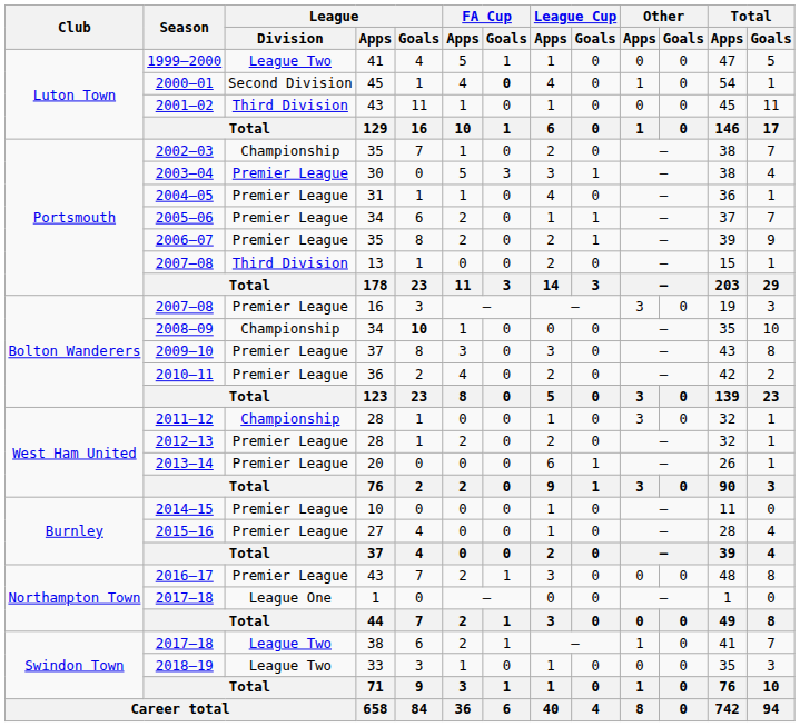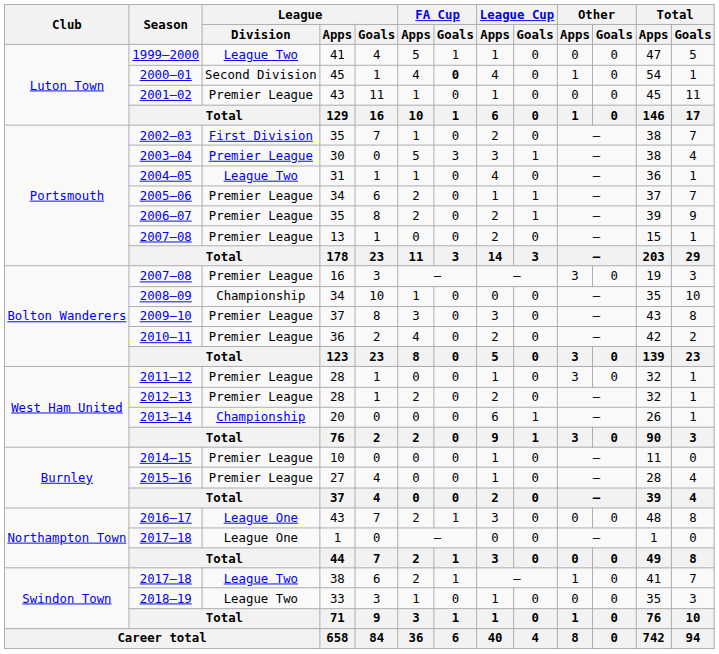 <table class=wikitable style=text-align:center>
 <tr>
 <th rowspan=2>Club</th>
 <th rowspan=2>Season</th>
 <th colspan=3>League</th>
 <th colspan=2><a href='#'>FA Cup</a></th>
 <th colspan=2><a href='#'>League Cup</a></th>
 <th colspan=2>Other</th>
 <th colspan=2>Total</th>
 </tr>
 <tr>
 <th>Division</th>
 <th>Apps</th>
 <th>Goals</th>
 <th>Apps</th>
 <th>Goals</th>
 <th>Apps</th>
 <th>Goals</th>
 <th>Apps</th>
 <th>Goals</th>
 <th>Apps</th>
 <th>Goals</th>
 </tr>
 <tr>
 <td rowspan=4><a href='#'>Luton Town</a></td>
 <td><a href='#'>1999–2000</a></td>
 <td><a href='#'>League Two</a></td>
 <td>41</td>
 <td>4</td>
 <td>5</td>
 <td>1</td>
 <td>1</td>
 <td>0</td>
 <td>0</td>
 <td>0</td>
 <td>47</td>
 <td>5</td>
 </tr>
 <tr>
 <td><a href='#'>2000–01</a></td>
 <td>Second Division</td>
 <td>45</td>
 <td>1</td>
 <td>4</td>
 <td><strong>0</strong></td>
 <td>4</td>
 <td>0</td>
 <td>1</td>
 <td>0</td>
 <td>54</td>
 <td>1</td>
 </tr>
 <tr>
 <td><a href='#'>2001–02</a></td>
-<td><a href='#'>Third Division</a></td>
+<td>Premier League</td>
 <td>43</td>
 <td>11</td>
 <td>1</td>
 <td>0</td>
 <td>1</td>
 <td>0</td>
 <td>0</td>
 <td>0</td>
 <td>45</td>
 <td>11</td>
 </tr>
 <tr>
 <th colspan=2>Total</th>
 <th>129</th>
 <th>16</th>
 <th>10</th>
 <th>1</th>
 <th>6</th>
 <th>0</th>
 <th>1</th>
 <th>0</th>
 <th>146</th>
 <th>17</th>
 </tr>
 <tr>
 <td rowspan=7><a href='#'>Portsmouth</a></td>
 <td><a href='#'>2002–03</a></td>
-<td>Championship</td>
+<td><a href='#'>First Division</a></td>
 <td>35</td>
 <td>7</td>
 <td>1</td>
 <td>0</td>
 <td>2</td>
 <td>0</td>
 <td colspan=2>—</td>
 <td>38</td>
 <td>7</td>
 </tr>
 <tr>
 <td><a href='#'>2003–04</a></td>
 <td><a href='#'>Premier League</a></td>
 <td>30</td>
 <td>0</td>
 <td>5</td>
 <td>3</td>
 <td>3</td>
 <td>1</td>
 <td colspan=2>—</td>
 <td>38</td>
 <td>4</td>
 </tr>
 <tr>
 <td><a href='#'>2004–05</a></td>
-<td>Premier League</td>
+<td><a href='#'>League Two</a></td>
 <td>31</td>
 <td>1</td>
 <td>1</td>
 <td>0</td>
 <td>4</td>
 <td>0</td>
 <td colspan=2>—</td>
 <td>36</td>
 <td>1</td>
 </tr>
 <tr>
 <td><a href='#'>2005–06</a></td>
 <td>Premier League</td>
 <td>34</td>
 <td>6</td>
 <td>2</td>
 <td>0</td>
 <td>1</td>
 <td>1</td>
 <td colspan=2>—</td>
 <td>37</td>
 <td>7</td>
 </tr>
 <tr>
 <td><a href='#'>2006–07</a></td>
 <td>Premier League</td>
 <td>35</td>
 <td>8</td>
 <td>2</td>
 <td>0</td>
 <td>2</td>
 <td>1</td>
 <td colspan=2>—</td>
 <td>39</td>
 <td>9</td>
 </tr>
 <tr>
 <td><a href='#'>2007–08</a></td>
-<td><a href='#'>Third Division</a></td>
+<td>Premier League</td>
 <td>13</td>
 <td>1</td>
 <td>0</td>
 <td>0</td>
 <td>2</td>
 <td>0</td>
 <td colspan=2>—</td>
 <td>15</td>
 <td>1</td>
 </tr>
 <tr>
 <th colspan=2>Total</th>
 <th>178</th>
 <th>23</th>
 <th>11</th>
 <th>3</th>
 <th>14</th>
 <th>3</th>
 <th colspan=2>—</th>
 <th>203</th>
 <th>29</th>
 </tr>
 <tr>
 <td rowspan=5><a href='#'>Bolton Wanderers</a></td>
 <td><a href='#'>2007–08</a></td>
 <td>Premier League</td>
 <td>16</td>
 <td>3</td>
 <td colspan=2>—</td>
 <td colspan=2>—</td>
 <td>3</td>
 <td>0</td>
 <td>19</td>
 <td>3</td>
 </tr>
 <tr>
 <td><a href='#'>2008–09</a></td>
 <td>Championship</td>
 <td>34</td>
-<td><strong>10</strong></td>
+<td>10</td>
 <td>1</td>
 <td>0</td>
 <td>0</td>
 <td>0</td>
 <td colspan=2>—</td>
 <td>35</td>
 <td>10</td>
 </tr>
 <tr>
 <td><a href='#'>2009–10</a></td>
 <td>Premier League</td>
 <td>37</td>
 <td>8</td>
 <td>3</td>
 <td>0</td>
 <td>3</td>
 <td>0</td>
 <td colspan=2>—</td>
 <td>43</td>
 <td>8</td>
 </tr>
 <tr>
 <td><a href='#'>2010–11</a></td>
 <td>Premier League</td>
 <td>36</td>
 <td>2</td>
 <td>4</td>
 <td>0</td>
 <td>2</td>
 <td>0</td>
 <td colspan=2>—</td>
 <td>42</td>
 <td>2</td>
 </tr>
 <tr>
 <th colspan=2>Total</th>
 <th>123</th>
 <th>23</th>
 <th>8</th>
 <th>0</th>
 <th>5</th>
 <th>0</th>
 <th>3</th>
 <th>0</th>
 <th>139</th>
 <th>23</th>
 </tr>
 <tr>
 <td rowspan=4><a href='#'>West Ham United</a></td>
 <td><a href='#'>2011–12</a></td>
-<td><a href='#'>Championship</a></td>
+<td>Premier League</td>
 <td>28</td>
 <td>1</td>
 <td>0</td>
 <td>0</td>
 <td>1</td>
 <td>0</td>
 <td>3</td>
 <td>0</td>
 <td>32</td>
 <td>1</td>
 </tr>
 <tr>
 <td><a href='#'>2012–13</a></td>
 <td>Premier League</td>
 <td>28</td>
 <td>1</td>
 <td>2</td>
 <td>0</td>
 <td>2</td>
 <td>0</td>
 <td colspan=2>—</td>
 <td>32</td>
 <td>1</td>
 </tr>
 <tr>
 <td><a href='#'>2013–14</a></td>
-<td>Premier League</td>
+<td><a href='#'>Championship</a></td>
 <td>20</td>
 <td>0</td>
 <td>0</td>
 <td>0</td>
 <td>6</td>
 <td>1</td>
 <td colspan=2>—</td>
 <td>26</td>
 <td>1</td>
 </tr>
 <tr>
 <th colspan=2>Total</th>
 <th>76</th>
 <th>2</th>
 <th>2</th>
 <th>0</th>
 <th>9</th>
 <th>1</th>
 <th>3</th>
 <th>0</th>
 <th>90</th>
 <th>3</th>
 </tr>
 <tr>
 <td rowspan=3><a href='#'>Burnley</a></td>
 <td><a href='#'>2014–15</a></td>
 <td>Premier League</td>
 <td>10</td>
 <td>0</td>
 <td>0</td>
 <td>0</td>
 <td>1</td>
 <td>0</td>
 <td colspan=2>—</td>
 <td>11</td>
 <td>0</td>
 </tr>
 <tr>
 <td><a href='#'>2015–16</a></td>
 <td>Premier League</td>
 <td>27</td>
 <td>4</td>
 <td>0</td>
 <td>0</td>
 <td>1</td>
 <td>0</td>
 <td colspan=2>—</td>
 <td>28</td>
 <td>4</td>
 </tr>
 <tr>
 <th colspan=2>Total</th>
 <th>37</th>
 <th>4</th>
 <th>0</th>
 <th>0</th>
 <th>2</th>
 <th>0</th>
 <th colspan=2>—</th>
 <th>39</th>
 <th>4</th>
 </tr>
 <tr>
 <td rowspan=3><a href='#'>Northampton Town</a></td>
 <td><a href='#'>2016–17</a></td>
-<td>Premier League</td>
+<td><a href='#'>League One</a></td>
 <td>43</td>
 <td>7</td>
 <td>2</td>
 <td>1</td>
 <td>3</td>
 <td>0</td>
 <td>0</td>
 <td>0</td>
 <td>48</td>
 <td>8</td>
 </tr>
 <tr>
 <td><a href='#'>2017–18</a></td>
 <td>League One</td>
 <td>1</td>
 <td>0</td>
 <td colspan=2>—</td>
 <td>0</td>
 <td>0</td>
 <td colspan=2>—</td>
 <td>1</td>
 <td>0</td>
 </tr>
 <tr>
 <th colspan=2>Total</th>
 <th>44</th>
 <th>7</th>
 <th>2</th>
 <th>1</th>
 <th>3</th>
 <th>0</th>
 <th>0</th>
 <th>0</th>
 <th>49</th>
 <th>8</th>
 </tr>
 <tr>
 <td rowspan=3><a href='#'>Swindon Town</a></td>
 <td><a href='#'>2017–18</a></td>
 <td><a href='#'>League Two</a></td>
 <td>38</td>
 <td>6</td>
 <td>2</td>
 <td>1</td>
 <td colspan=2>—</td>
 <td>1</td>
 <td>0</td>
 <td>41</td>
 <td>7</td>
 </tr>
 <tr>
 <td><a href='#'>2018–19</a></td>
 <td>League Two</td>
 <td>33</td>
 <td>3</td>
 <td>1</td>
 <td>0</td>
 <td>1</td>
 <td>0</td>
 <td>0</td>
 <td>0</td>
 <td>35</td>
 <td>3</td>
 </tr>
 <tr>
 <th colspan=2>Total</th>
 <th>71</th>
 <th>9</th>
 <th>3</th>
 <th>1</th>
 <th>1</th>
 <th>0</th>
 <th>1</th>
 <th>0</th>
 <th>76</th>
 <th>10</th>
 </tr>
 <tr>
 <th colspan=3>Career total</th>
 <th>658</th>
 <th>84</th>
 <th>36</th>
 <th>6</th>
 <th>40</th>
 <th>4</th>
 <th>8</th>
 <th>0</th>
 <th>742</th>
 <th>94</th>
 </tr>
 </table>
